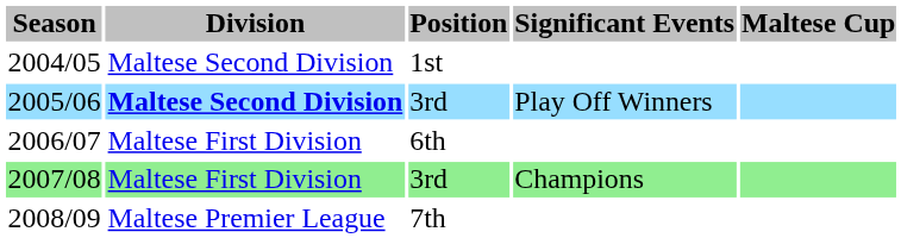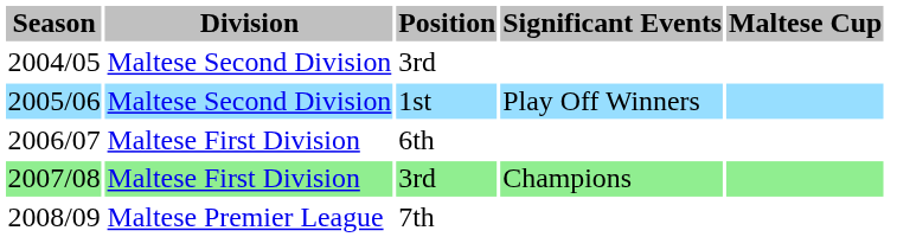 <table class="toccolours">
 <tr>
 <th bgcolor=silver>Season</th>
 <th bgcolor=silver>Division</th>
 <th bgcolor=silver>Position</th>
 <th bgcolor=silver>Significant Events</th>
 <th bgcolor=silver>Maltese Cup</th>
 </tr>
 <tr>
 <td>2004/05</td>
 <td><a href='#'>Maltese Second Division</a></td>
-<td>1st</td>
+<td>3rd</td>
 <td></td>
 <td></td>
 </tr>
 <tr style="background: #97DEFF;">
 <td>2005/06</td>
-<td><strong><a href='#'>Maltese Second Division</a></strong></td>
-<td>3rd</td>
+<td><a href='#'>Maltese Second Division</a></td>
+<td>1st</td>
 <td>Play Off Winners</td>
 <td></td>
 </tr>
 <tr>
 <td>2006/07</td>
 <td><a href='#'>Maltese First Division</a></td>
 <td>6th</td>
 <td></td>
 <td></td>
 </tr>
 <tr style="background: #90EE90;">
 <td>2007/08</td>
 <td><a href='#'>Maltese First Division</a></td>
 <td>3rd</td>
 <td>Champions</td>
 <td></td>
 </tr>
 <tr>
 <td>2008/09</td>
 <td><a href='#'>Maltese Premier League</a></td>
 <td>7th</td>
 <td></td>
 <td></td>
 </tr>
 </table>
